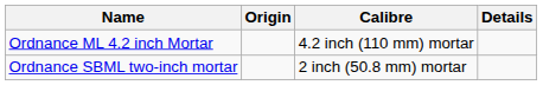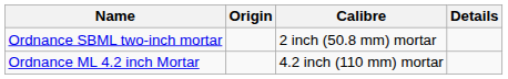 <table class="wikitable">
 <tr>
 <th>Name</th>
 <th>Origin</th>
 <th>Calibre</th>
 <th>Details</th>
 </tr>
 <tr>
+<td><a href='#'>Ordnance SBML two-inch mortar</a></td>
+<td></td>
+<td>2 inch (50.8 mm) mortar</td>
+<td></td>
+</tr>
+<tr>
 <td><a href='#'>Ordnance ML 4.2 inch Mortar</a></td>
 <td></td>
 <td>4.2 inch (110 mm) mortar</td>
 <td></td>
 </tr>
-<tr>
-<td><a href='#'>Ordnance SBML two-inch mortar</a></td>
-<td></td>
-<td>2 inch (50.8 mm) mortar</td>
-<td></td>
-</tr>
 </table>
